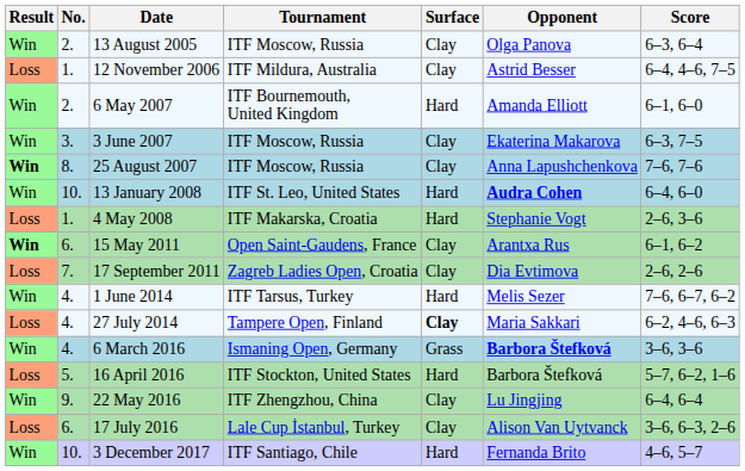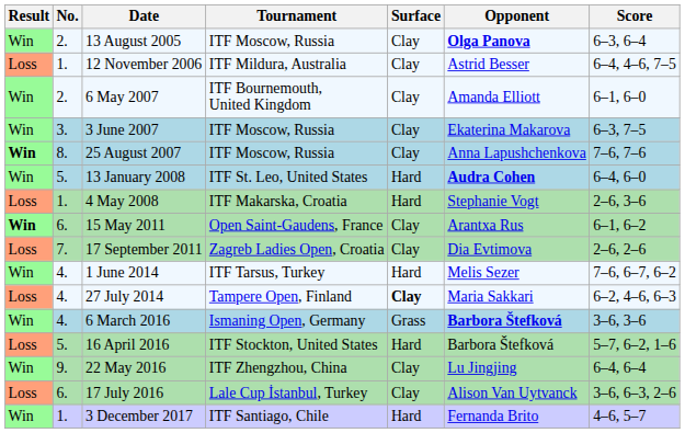 <table class="wikitable sortable">
 <tr>
 <th>Result</th>
 <th>No.</th>
 <th>Date</th>
 <th>Tournament</th>
 <th>Surface</th>
 <th>Opponent</th>
 <th class="unsortable">Score</th>
 </tr>
 <tr style="background:#f0f8ff;">
 <td bgcolor="98FB98">Win</td>
 <td>2.</td>
 <td>13 August 2005</td>
 <td>ITF Moscow, Russia</td>
 <td>Clay</td>
-<td> <a href='#'>Olga Panova</a></td>
+<td><strong> <a href='#'>Olga Panova</a></strong></td>
 <td>6–3, 6–4</td>
 </tr>
 <tr style="background:#f0f8ff;">
 <td bgcolor="FFA07A">Loss</td>
 <td>1.</td>
 <td>12 November 2006</td>
 <td>ITF Mildura, Australia</td>
 <td>Clay</td>
 <td> <a href='#'>Astrid Besser</a></td>
 <td>6–4, 4–6, 7–5</td>
 </tr>
 <tr style="background:#f0f8ff;">
 <td bgcolor="98FB98">Win</td>
 <td>2.</td>
 <td>6 May 2007</td>
 <td>ITF Bournemouth, <br>United Kingdom</td>
-<td>Hard</td>
+<td>Clay</td>
 <td> <a href='#'>Amanda Elliott</a></td>
 <td>6–1, 6–0</td>
 </tr>
 <tr style="background:lightblue;">
 <td bgcolor="98FB98">Win</td>
 <td>3.</td>
 <td>3 June 2007</td>
 <td>ITF Moscow, Russia</td>
 <td>Clay</td>
 <td> <a href='#'>Ekaterina Makarova</a></td>
 <td>6–3, 7–5</td>
 </tr>
 <tr style="background:lightblue;">
 <td bgcolor="98FB98"><strong>Win</strong></td>
 <td>8.</td>
 <td>25 August 2007</td>
 <td>ITF Moscow, Russia</td>
 <td>Clay</td>
 <td> <a href='#'>Anna Lapushchenkova</a></td>
 <td>7–6, 7–6</td>
 </tr>
 <tr style="background:lightblue;">
 <td bgcolor="98FB98">Win</td>
-<td>10.</td>
+<td>5.</td>
 <td>13 January 2008</td>
 <td>ITF St. Leo, United States</td>
 <td>Hard</td>
 <td><strong> <a href='#'>Audra Cohen</a></strong></td>
 <td>6–4, 6–0</td>
 </tr>
 <tr style="background:#addfad;">
 <td bgcolor="FFA07A">Loss</td>
 <td>1.</td>
 <td>4 May 2008</td>
 <td>ITF Makarska, Croatia</td>
 <td>Hard</td>
 <td> <a href='#'>Stephanie Vogt</a></td>
 <td>2–6, 3–6</td>
 </tr>
 <tr style="background:#addfad;">
 <td bgcolor="98FB98"><strong>Win</strong></td>
 <td>6.</td>
 <td>15 May 2011</td>
 <td><a href='#'>Open Saint-Gaudens</a>, France</td>
 <td>Clay</td>
 <td> <a href='#'>Arantxa Rus</a></td>
 <td>6–1, 6–2</td>
 </tr>
 <tr style="background:#addfad;">
 <td bgcolor="FFA07A">Loss</td>
 <td>7.</td>
 <td>17 September 2011</td>
 <td><a href='#'>Zagreb Ladies Open</a>, Croatia</td>
 <td>Clay</td>
 <td> <a href='#'>Dia Evtimova</a></td>
 <td>2–6, 2–6</td>
 </tr>
 <tr style="background:#f0f8ff;">
 <td bgcolor="98FB98">Win</td>
 <td>4.</td>
 <td>1 June 2014</td>
 <td>ITF Tarsus, Turkey</td>
 <td>Hard</td>
 <td> <a href='#'>Melis Sezer</a></td>
 <td>7–6, 6–7, 6–2</td>
 </tr>
 <tr style="background:#f0f8ff;">
 <td bgcolor="FFA07A">Loss</td>
 <td>4.</td>
 <td>27 July 2014</td>
 <td><a href='#'>Tampere Open</a>, Finland</td>
 <td><strong>Clay</strong></td>
 <td> <a href='#'>Maria Sakkari</a></td>
 <td>6–2, 4–6, 6–3</td>
 </tr>
 <tr style="background:lightblue;">
 <td bgcolor="98FB98">Win</td>
 <td>4.</td>
 <td>6 March 2016</td>
 <td><a href='#'>Ismaning Open</a>, Germany</td>
 <td>Grass</td>
 <td><strong> <a href='#'>Barbora Štefková</a></strong></td>
 <td>3–6, 3–6</td>
 </tr>
 <tr style="background:#addfad;">
 <td bgcolor="FFA07A">Loss</td>
 <td>5.</td>
 <td>16 April 2016</td>
 <td>ITF Stockton, United States</td>
 <td>Hard</td>
 <td> Barbora Štefková</td>
 <td>5–7, 6–2, 1–6</td>
 </tr>
 <tr style="background:#addfad;">
 <td bgcolor="98FB98">Win</td>
 <td>9.</td>
 <td>22 May 2016</td>
 <td>ITF Zhengzhou, China</td>
 <td>Clay</td>
 <td> <a href='#'>Lu Jingjing</a></td>
 <td>6–4, 6–4</td>
 </tr>
 <tr style="background:#addfad;">
 <td bgcolor="FFA07A">Loss</td>
 <td>6.</td>
 <td>17 July 2016</td>
 <td><a href='#'>Lale Cup İstanbul</a>, Turkey</td>
 <td>Clay</td>
 <td> <a href='#'>Alison Van Uytvanck</a></td>
 <td>3–6, 6–3, 2–6</td>
 </tr>
 <tr style="background:#ccccff;">
 <td bgcolor="98FB98">Win</td>
-<td>10.</td>
+<td>1.</td>
 <td>3 December 2017</td>
 <td>ITF Santiago, Chile</td>
 <td>Hard</td>
 <td> <a href='#'>Fernanda Brito</a></td>
 <td>4–6, 5–7</td>
 </tr>
 </table>
